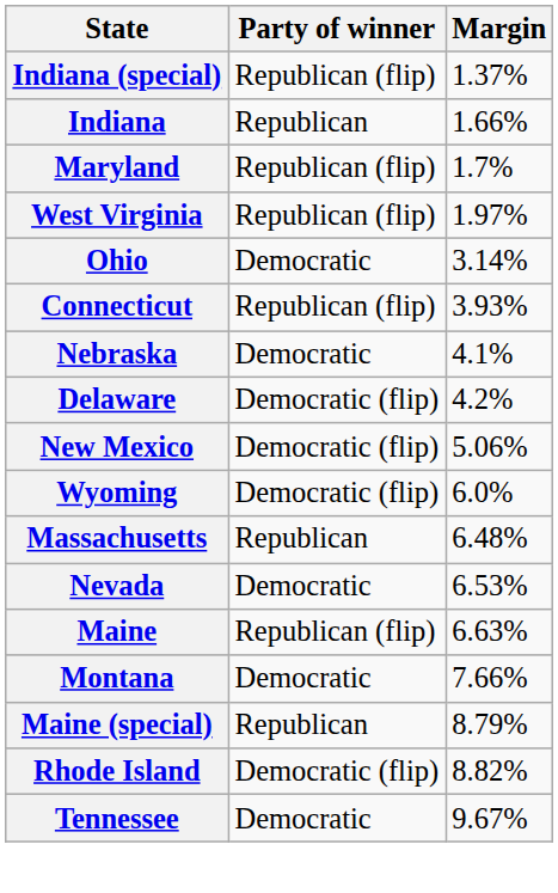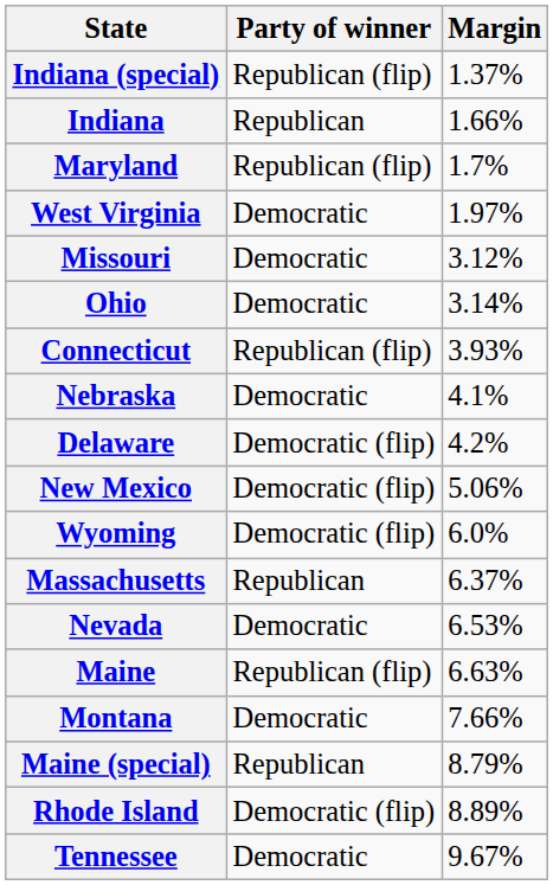 <table class="wikitable sortable">
 <tr>
 <th>State</th>
 <th>Party of winner</th>
 <th>Margin</th>
 </tr>
 <tr>
 <th><a href='#'>Indiana (special)</a></th>
 <td data-sort-value=1 >Republican (flip)</td>
 <td>1.37%</td>
 </tr>
 <tr>
 <th><a href='#'>Indiana</a></th>
 <td data-sort-value=1 >Republican</td>
 <td>1.66%</td>
 </tr>
 <tr>
 <th><a href='#'>Maryland</a></th>
 <td data-sort-value=1 >Republican (flip)</td>
 <td>1.7%</td>
 </tr>
 <tr>
 <th><a href='#'>West Virginia</a></th>
-<td data-sort-value=1 >Republican (flip)</td>
+<td data-sort-value=1 >Democratic</td>
 <td>1.97%</td>
+</tr>
+<tr>
+<th><a href='#'>Missouri</a></th>
+<td data-sort-value=1 >Democratic</td>
+<td>3.12%</td>
 </tr>
 <tr>
 <th><a href='#'>Ohio</a></th>
 <td data-sort-value=1 >Democratic</td>
 <td>3.14%</td>
 </tr>
 <tr>
 <th><a href='#'>Connecticut</a></th>
 <td data-sort-value=-1 >Republican (flip)</td>
 <td>3.93%</td>
 </tr>
 <tr>
 <th><a href='#'>Nebraska</a></th>
 <td data-sort-value=1 >Democratic</td>
 <td>4.1%</td>
 </tr>
 <tr>
 <th><a href='#'>Delaware</a></th>
 <td data-sort-value=-1 >Democratic (flip)</td>
 <td>4.2%</td>
 </tr>
 <tr>
 <th><a href='#'>New Mexico</a></th>
 <td data-sort-value=1 >Democratic (flip)</td>
 <td>5.06%</td>
 </tr>
 <tr>
 <th><a href='#'>Wyoming</a></th>
 <td data-sort-value=1 >Democratic (flip)</td>
 <td>6.0%</td>
 </tr>
 <tr>
 <th><a href='#'>Massachusetts</a></th>
 <td data-sort-value=1 >Republican</td>
-<td>6.48%</td>
+<td>6.37%</td>
 </tr>
 <tr>
 <th><a href='#'>Nevada</a></th>
 <td data-sort-value=1 >Democratic</td>
 <td>6.53%</td>
 </tr>
 <tr>
 <th><a href='#'>Maine</a></th>
 <td data-sort-value=-1 >Republican (flip)</td>
 <td>6.63%</td>
 </tr>
 <tr>
 <th><a href='#'>Montana</a></th>
 <td data-sort-value=1 >Democratic</td>
 <td>7.66%</td>
 </tr>
 <tr>
 <th><a href='#'>Maine (special)</a></th>
 <td data-sort-value=-1 >Republican</td>
 <td>8.79%</td>
 </tr>
 <tr>
 <th><a href='#'>Rhode Island</a></th>
 <td data-sort-value=1 >Democratic (flip)</td>
-<td>8.82%</td>
+<td>8.89%</td>
 </tr>
 <tr>
 <th><a href='#'>Tennessee</a></th>
 <td data-sort-value=1 >Democratic</td>
 <td>9.67%</td>
 </tr>
 </table>
